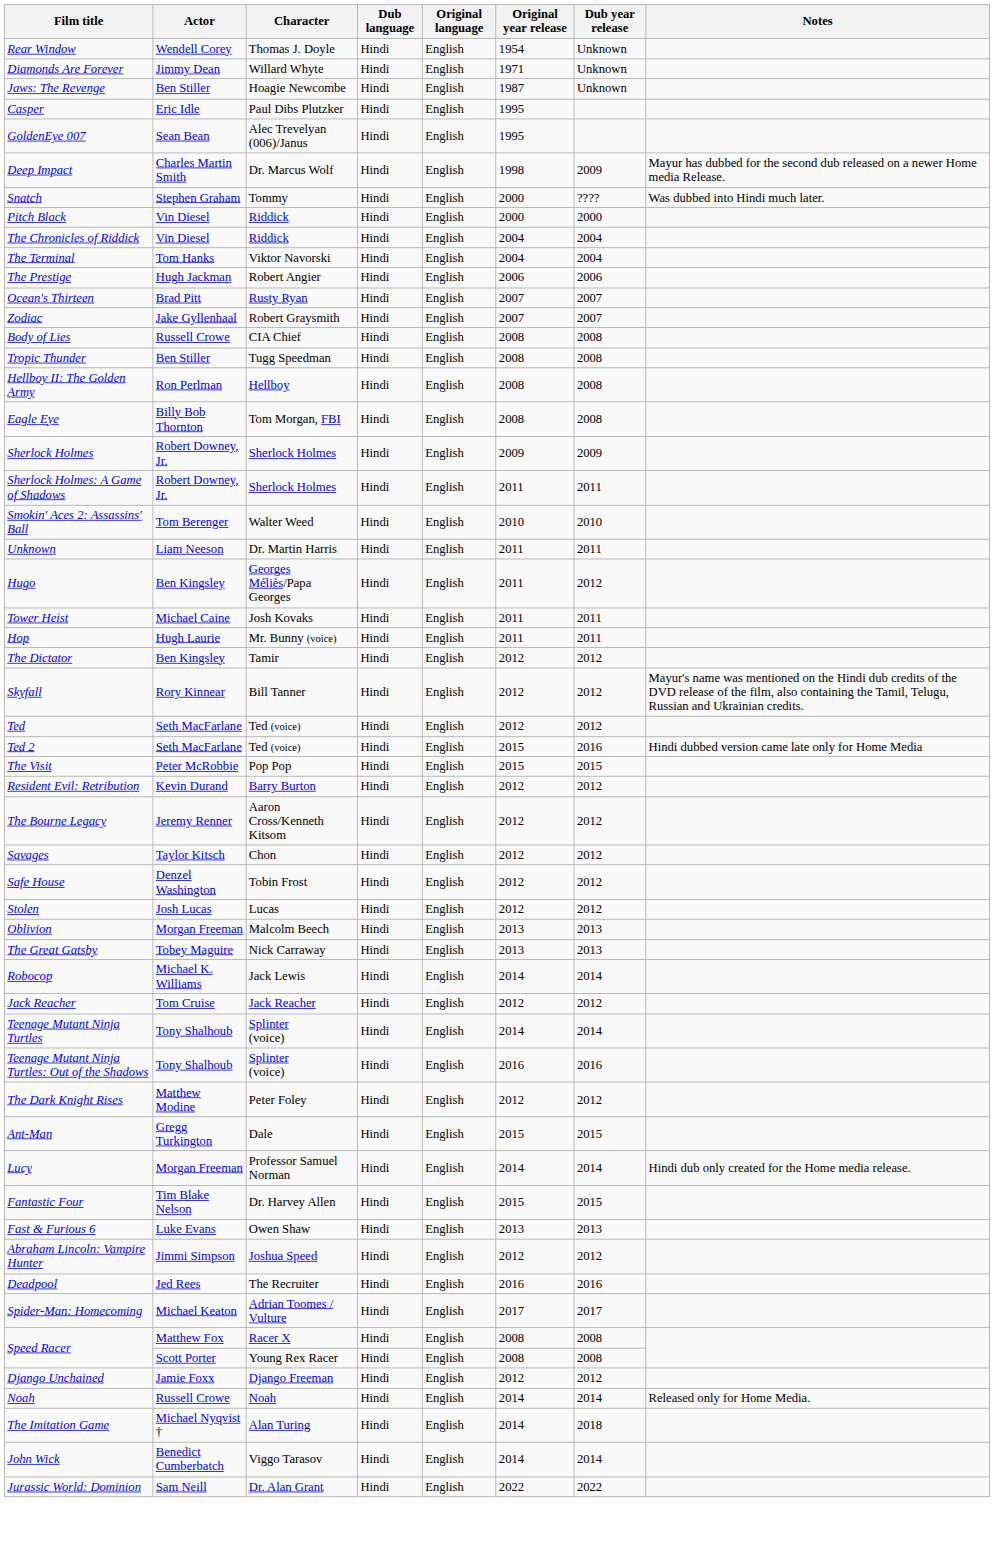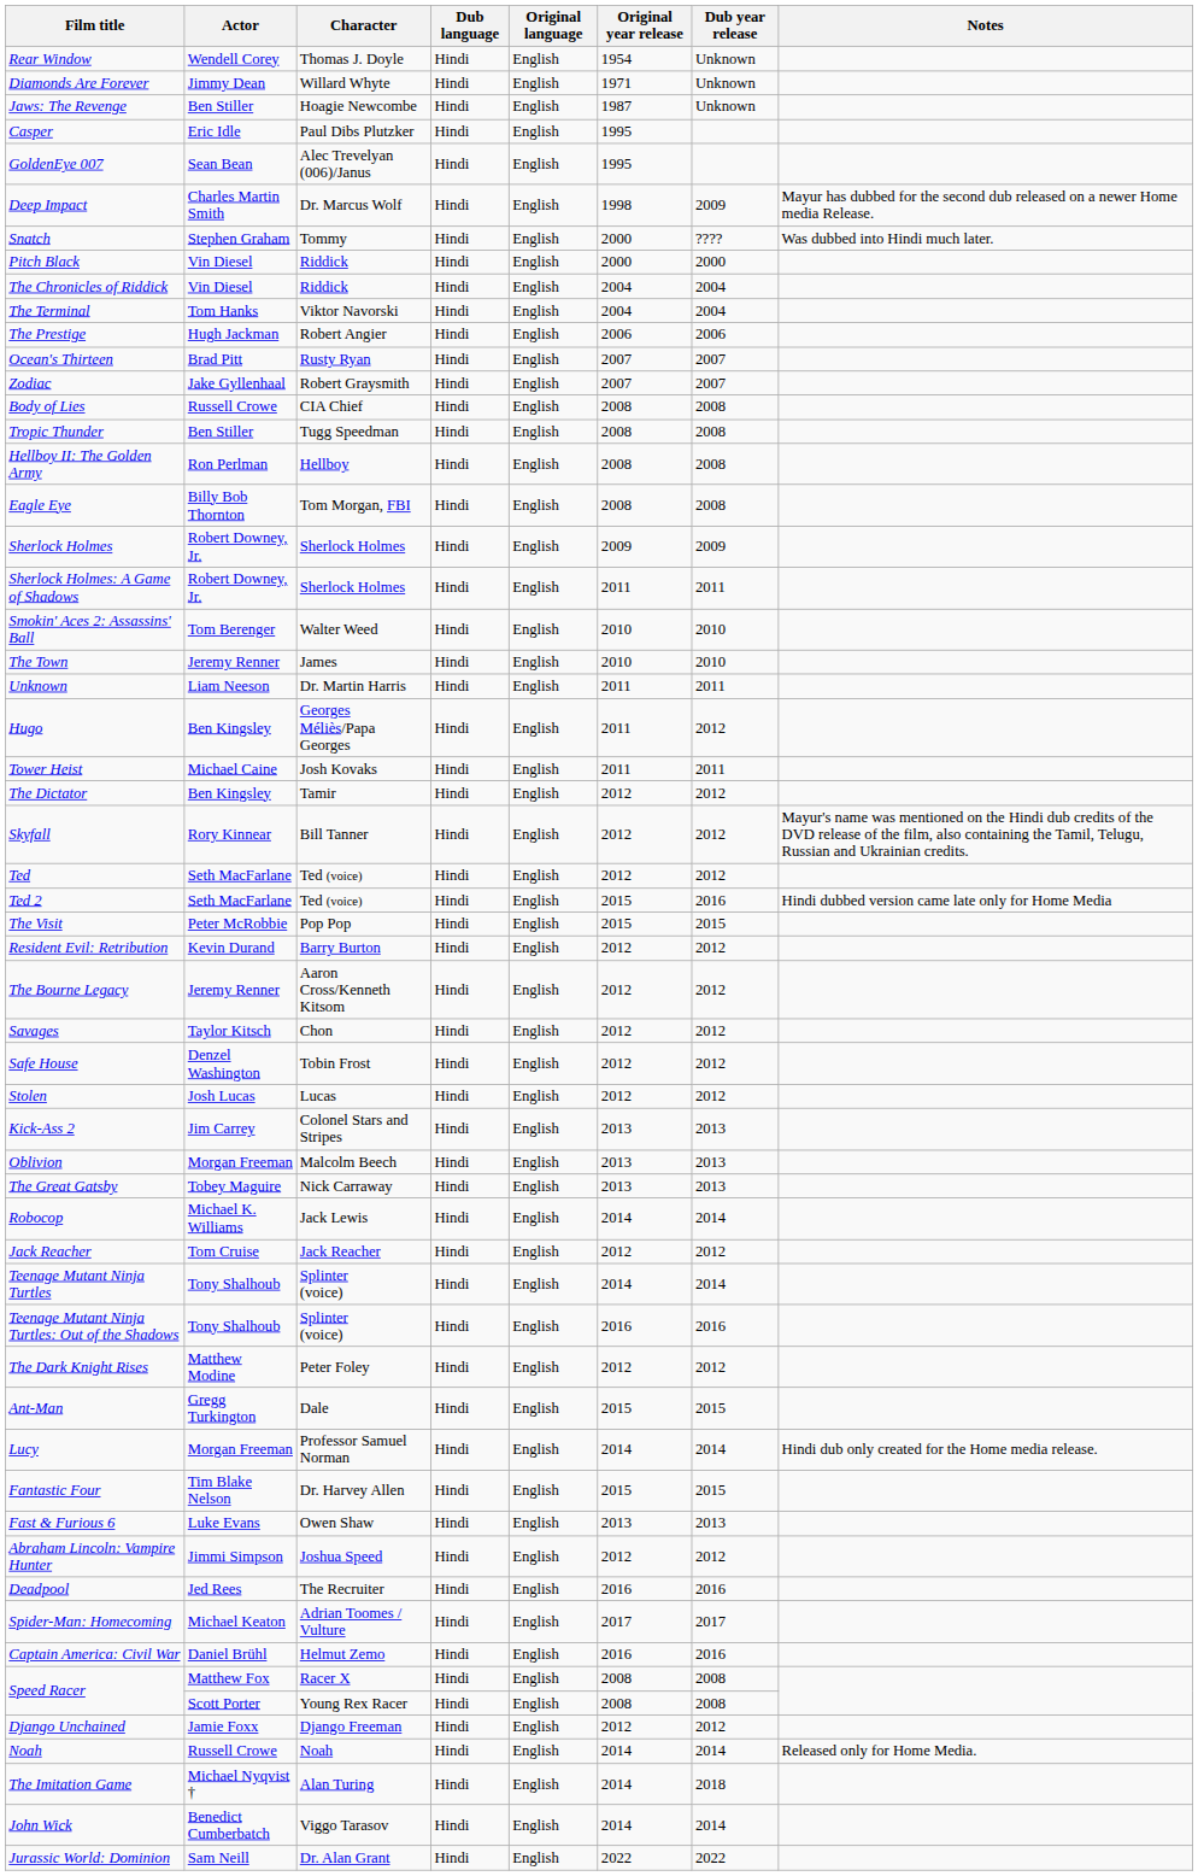 <table class="wikitable">
 <tr>
 <th>Film title</th>
 <th>Actor</th>
 <th>Character</th>
 <th>Dub language</th>
 <th>Original language</th>
 <th>Original year release</th>
 <th>Dub year release</th>
 <th>Notes</th>
 </tr>
 <tr>
 <td><em><a href='#'>Rear Window</a></em></td>
 <td><a href='#'>Wendell Corey</a></td>
 <td>Thomas J. Doyle</td>
 <td>Hindi</td>
 <td>English</td>
 <td>1954</td>
 <td>Unknown</td>
 <td></td>
 </tr>
 <tr>
 <td><em><a href='#'>Diamonds Are Forever</a></em></td>
 <td><a href='#'>Jimmy Dean</a></td>
 <td>Willard Whyte</td>
 <td>Hindi</td>
 <td>English</td>
 <td>1971</td>
 <td>Unknown</td>
 <td></td>
 </tr>
 <tr>
 <td><em><a href='#'>Jaws: The Revenge</a></em></td>
 <td><a href='#'>Ben Stiller</a></td>
 <td>Hoagie Newcombe</td>
 <td>Hindi</td>
 <td>English</td>
 <td>1987</td>
 <td>Unknown</td>
 <td></td>
 </tr>
 <tr>
 <td><em><a href='#'>Casper</a></em></td>
 <td><a href='#'>Eric Idle</a></td>
 <td>Paul Dibs Plutzker</td>
 <td>Hindi</td>
 <td>English</td>
 <td>1995</td>
 <td></td>
 <td></td>
 </tr>
 <tr>
 <td><em><a href='#'>GoldenEye 007</a></em></td>
 <td><a href='#'>Sean Bean</a></td>
 <td>Alec Trevelyan (006)/Janus</td>
 <td>Hindi</td>
 <td>English</td>
 <td>1995</td>
 <td></td>
 <td></td>
 </tr>
 <tr>
 <td><em><a href='#'>Deep Impact</a></em></td>
 <td><a href='#'>Charles Martin Smith</a></td>
 <td>Dr. Marcus Wolf</td>
 <td>Hindi</td>
 <td>English</td>
 <td>1998</td>
 <td>2009</td>
 <td>Mayur has dubbed for the second dub released on a newer Home media Release.</td>
 </tr>
 <tr>
 <td><em><a href='#'>Snatch</a></em></td>
 <td><a href='#'>Stephen Graham</a></td>
 <td>Tommy</td>
 <td>Hindi</td>
 <td>English</td>
 <td>2000</td>
 <td>????</td>
 <td>Was dubbed into Hindi much later.</td>
 </tr>
 <tr>
 <td><em><a href='#'>Pitch Black</a></em></td>
 <td><a href='#'>Vin Diesel</a></td>
 <td><a href='#'>Riddick</a></td>
 <td>Hindi</td>
 <td>English</td>
 <td>2000</td>
 <td>2000</td>
 <td></td>
 </tr>
 <tr>
 <td><em><a href='#'>The Chronicles of Riddick</a></em></td>
 <td><a href='#'>Vin Diesel</a></td>
 <td><a href='#'>Riddick</a></td>
 <td>Hindi</td>
 <td>English</td>
 <td>2004</td>
 <td>2004</td>
 <td></td>
 </tr>
 <tr>
 <td><em><a href='#'>The Terminal</a></em></td>
 <td><a href='#'>Tom Hanks</a></td>
 <td>Viktor Navorski</td>
 <td>Hindi</td>
 <td>English</td>
 <td>2004</td>
 <td>2004</td>
 <td></td>
 </tr>
 <tr>
 <td><em><a href='#'>The Prestige</a></em></td>
 <td><a href='#'>Hugh Jackman</a></td>
 <td>Robert Angier</td>
 <td>Hindi</td>
 <td>English</td>
 <td>2006</td>
 <td>2006</td>
 <td></td>
 </tr>
 <tr>
 <td><em><a href='#'>Ocean's Thirteen</a></em></td>
 <td><a href='#'>Brad Pitt</a></td>
 <td><a href='#'>Rusty Ryan</a></td>
 <td>Hindi</td>
 <td>English</td>
 <td>2007</td>
 <td>2007</td>
 <td></td>
 </tr>
 <tr>
 <td><em><a href='#'>Zodiac</a></em></td>
 <td><a href='#'>Jake Gyllenhaal</a></td>
 <td>Robert Graysmith</td>
 <td>Hindi</td>
 <td>English</td>
 <td>2007</td>
 <td>2007</td>
 <td></td>
 </tr>
 <tr>
 <td><em><a href='#'>Body of Lies</a></em></td>
 <td><a href='#'>Russell Crowe</a></td>
 <td>CIA Chief</td>
 <td>Hindi</td>
 <td>English</td>
 <td>2008</td>
 <td>2008</td>
 <td></td>
 </tr>
 <tr>
 <td><em><a href='#'>Tropic Thunder</a></em></td>
 <td><a href='#'>Ben Stiller</a></td>
 <td>Tugg Speedman</td>
 <td>Hindi</td>
 <td>English</td>
 <td>2008</td>
 <td>2008</td>
 <td></td>
 </tr>
 <tr>
 <td><em><a href='#'>Hellboy II: The Golden Army</a></em></td>
 <td><a href='#'>Ron Perlman</a></td>
 <td><a href='#'>Hellboy</a></td>
 <td>Hindi</td>
 <td>English</td>
 <td>2008</td>
 <td>2008</td>
 <td></td>
 </tr>
 <tr>
 <td><em><a href='#'>Eagle Eye</a></em></td>
 <td><a href='#'>Billy Bob Thornton</a></td>
 <td>Tom Morgan, <a href='#'>FBI</a></td>
 <td>Hindi</td>
 <td>English</td>
 <td>2008</td>
 <td>2008</td>
 <td></td>
 </tr>
 <tr>
 <td><em><a href='#'>Sherlock Holmes</a></em></td>
 <td><a href='#'>Robert Downey, Jr.</a></td>
 <td><a href='#'>Sherlock Holmes</a></td>
 <td>Hindi</td>
 <td>English</td>
 <td>2009</td>
 <td>2009</td>
 <td></td>
 </tr>
 <tr>
 <td><em><a href='#'>Sherlock Holmes: A Game of Shadows</a></em></td>
 <td><a href='#'>Robert Downey, Jr.</a></td>
 <td><a href='#'>Sherlock Holmes</a></td>
 <td>Hindi</td>
 <td>English</td>
 <td>2011</td>
 <td>2011</td>
 <td></td>
 </tr>
 <tr>
 <td><em><a href='#'>Smokin' Aces 2: Assassins' Ball</a></em></td>
 <td><a href='#'>Tom Berenger</a></td>
 <td>Walter Weed</td>
 <td>Hindi</td>
 <td>English</td>
 <td>2010</td>
 <td>2010</td>
 <td></td>
 </tr>
 <tr>
+<td><em><a href='#'>The Town</a></em></td>
+<td><a href='#'>Jeremy Renner</a></td>
+<td>James</td>
+<td>Hindi</td>
+<td>English</td>
+<td>2010</td>
+<td>2010</td>
+<td></td>
+</tr>
+<tr>
 <td><em><a href='#'>Unknown</a></em></td>
 <td><a href='#'>Liam Neeson</a></td>
 <td>Dr. Martin Harris</td>
 <td>Hindi</td>
 <td>English</td>
 <td>2011</td>
 <td>2011</td>
 <td></td>
 </tr>
 <tr>
 <td><em><a href='#'>Hugo</a></em></td>
 <td><a href='#'>Ben Kingsley</a></td>
 <td><a href='#'>Georges Méliès</a>/Papa Georges</td>
 <td>Hindi</td>
 <td>English</td>
 <td>2011</td>
 <td>2012</td>
 <td></td>
 </tr>
 <tr>
 <td><em><a href='#'>Tower Heist</a></em></td>
 <td><a href='#'>Michael Caine</a></td>
 <td>Josh Kovaks</td>
-<td>Hindi</td>
-<td>English</td>
-<td>2011</td>
-<td>2011</td>
-<td></td>
-</tr>
-<tr>
-<td><em><a href='#'>Hop</a></em></td>
-<td><a href='#'>Hugh Laurie</a></td>
-<td>Mr. Bunny <small>(voice)</small></td>
 <td>Hindi</td>
 <td>English</td>
 <td>2011</td>
 <td>2011</td>
 <td></td>
 </tr>
 <tr>
 <td><em><a href='#'>The Dictator</a></em></td>
 <td><a href='#'>Ben Kingsley</a></td>
 <td>Tamir</td>
 <td>Hindi</td>
 <td>English</td>
 <td>2012</td>
 <td>2012</td>
 <td></td>
 </tr>
 <tr>
 <td><em><a href='#'>Skyfall</a></em></td>
 <td><a href='#'>Rory Kinnear</a></td>
 <td>Bill Tanner</td>
 <td>Hindi</td>
 <td>English</td>
 <td>2012</td>
 <td>2012</td>
 <td>Mayur's name was mentioned on the Hindi dub credits of the DVD release of the film, also containing the Tamil, Telugu, Russian and Ukrainian credits.</td>
 </tr>
 <tr>
 <td><em><a href='#'>Ted</a></em></td>
 <td><a href='#'>Seth MacFarlane</a></td>
 <td>Ted <small>(voice)</small></td>
 <td>Hindi</td>
 <td>English</td>
 <td>2012</td>
 <td>2012</td>
 <td></td>
 </tr>
 <tr>
 <td><em><a href='#'>Ted 2</a></em></td>
 <td><a href='#'>Seth MacFarlane</a></td>
 <td>Ted <small>(voice)</small></td>
 <td>Hindi</td>
 <td>English</td>
 <td>2015</td>
 <td>2016</td>
 <td>Hindi dubbed version came late only for Home Media</td>
 </tr>
 <tr>
 <td><em><a href='#'>The Visit</a></em></td>
 <td><a href='#'>Peter McRobbie</a></td>
 <td>Pop Pop</td>
 <td>Hindi</td>
 <td>English</td>
 <td>2015</td>
 <td>2015</td>
 <td></td>
 </tr>
 <tr>
 <td><em><a href='#'>Resident Evil: Retribution</a></em></td>
 <td><a href='#'>Kevin Durand</a></td>
 <td><a href='#'>Barry Burton</a></td>
 <td>Hindi</td>
 <td>English</td>
 <td>2012</td>
 <td>2012</td>
 <td></td>
 </tr>
 <tr>
 <td><em><a href='#'>The Bourne Legacy</a></em></td>
 <td><a href='#'>Jeremy Renner</a></td>
 <td>Aaron Cross/Kenneth Kitsom</td>
 <td>Hindi</td>
 <td>English</td>
 <td>2012</td>
 <td>2012</td>
 <td></td>
 </tr>
 <tr>
 <td><em><a href='#'>Savages</a></em></td>
 <td><a href='#'>Taylor Kitsch</a></td>
 <td>Chon</td>
 <td>Hindi</td>
 <td>English</td>
 <td>2012</td>
 <td>2012</td>
 <td></td>
 </tr>
 <tr>
 <td><em><a href='#'>Safe House</a></em></td>
 <td><a href='#'>Denzel Washington</a></td>
 <td>Tobin Frost</td>
 <td>Hindi</td>
 <td>English</td>
 <td>2012</td>
 <td>2012</td>
 <td></td>
 </tr>
 <tr>
 <td><em><a href='#'>Stolen</a></em></td>
 <td><a href='#'>Josh Lucas</a></td>
 <td>Lucas</td>
 <td>Hindi</td>
 <td>English</td>
 <td>2012</td>
 <td>2012</td>
+<td></td>
+</tr>
+<tr>
+<td><em><a href='#'>Kick-Ass 2</a></em></td>
+<td><a href='#'>Jim Carrey</a></td>
+<td>Colonel Stars and Stripes</td>
+<td>Hindi</td>
+<td>English</td>
+<td>2013</td>
+<td>2013</td>
 <td></td>
 </tr>
 <tr>
 <td><em><a href='#'>Oblivion</a></em></td>
 <td><a href='#'>Morgan Freeman</a></td>
 <td>Malcolm Beech</td>
 <td>Hindi</td>
 <td>English</td>
 <td>2013</td>
 <td>2013</td>
 <td></td>
 </tr>
 <tr>
 <td><em><a href='#'>The Great Gatsby</a></em></td>
 <td><a href='#'>Tobey Maguire</a></td>
 <td>Nick Carraway</td>
 <td>Hindi</td>
 <td>English</td>
 <td>2013</td>
 <td>2013</td>
 <td></td>
 </tr>
 <tr>
 <td><em><a href='#'>Robocop</a></em></td>
 <td><a href='#'>Michael K. Williams</a></td>
 <td>Jack Lewis</td>
 <td>Hindi</td>
 <td>English</td>
 <td>2014</td>
 <td>2014</td>
 <td></td>
 </tr>
 <tr>
 <td><em><a href='#'>Jack Reacher</a></em></td>
 <td><a href='#'>Tom Cruise</a></td>
 <td><a href='#'>Jack Reacher</a></td>
 <td>Hindi</td>
 <td>English</td>
 <td>2012</td>
 <td>2012</td>
 <td></td>
 </tr>
 <tr>
 <td><em><a href='#'>Teenage Mutant Ninja Turtles</a></em></td>
 <td><a href='#'>Tony Shalhoub</a></td>
 <td><a href='#'>Splinter</a><br>(voice)</td>
 <td>Hindi</td>
 <td>English</td>
 <td>2014</td>
 <td>2014</td>
 <td></td>
 </tr>
 <tr>
 <td><em><a href='#'>Teenage Mutant Ninja Turtles: Out of the Shadows</a></em></td>
 <td><a href='#'>Tony Shalhoub</a></td>
 <td><a href='#'>Splinter</a><br>(voice)</td>
 <td>Hindi</td>
 <td>English</td>
 <td>2016</td>
 <td>2016</td>
 <td></td>
 </tr>
 <tr>
 <td><em><a href='#'>The Dark Knight Rises</a></em></td>
 <td><a href='#'>Matthew Modine</a></td>
 <td>Peter Foley</td>
 <td>Hindi</td>
 <td>English</td>
 <td>2012</td>
 <td>2012</td>
 <td></td>
 </tr>
 <tr>
 <td><em><a href='#'>Ant-Man</a></em></td>
 <td><a href='#'>Gregg Turkington</a></td>
 <td>Dale</td>
 <td>Hindi</td>
 <td>English</td>
 <td>2015</td>
 <td>2015</td>
 <td></td>
 </tr>
 <tr>
 <td><em><a href='#'>Lucy</a></em></td>
 <td><a href='#'>Morgan Freeman</a></td>
 <td>Professor Samuel Norman</td>
 <td>Hindi</td>
 <td>English</td>
 <td>2014</td>
 <td>2014</td>
 <td>Hindi dub only created for the Home media release.</td>
 </tr>
 <tr>
 <td><em><a href='#'>Fantastic Four</a></em></td>
 <td><a href='#'>Tim Blake Nelson</a></td>
 <td>Dr. Harvey Allen</td>
 <td>Hindi</td>
 <td>English</td>
 <td>2015</td>
 <td>2015</td>
 <td></td>
 </tr>
 <tr>
 <td><em><a href='#'>Fast & Furious 6</a></em></td>
 <td><a href='#'>Luke Evans</a></td>
 <td>Owen Shaw</td>
 <td>Hindi</td>
 <td>English</td>
 <td>2013</td>
 <td>2013</td>
 <td></td>
 </tr>
 <tr>
 <td><em><a href='#'>Abraham Lincoln: Vampire Hunter</a></em></td>
 <td><a href='#'>Jimmi Simpson</a></td>
 <td><a href='#'>Joshua Speed</a></td>
 <td>Hindi</td>
 <td>English</td>
 <td>2012</td>
 <td>2012</td>
 <td></td>
 </tr>
 <tr>
 <td><em><a href='#'>Deadpool</a></em></td>
 <td><a href='#'>Jed Rees</a></td>
 <td>The Recruiter</td>
 <td>Hindi</td>
 <td>English</td>
 <td>2016</td>
 <td>2016</td>
 <td></td>
 </tr>
 <tr>
 <td><em><a href='#'>Spider-Man: Homecoming</a></em></td>
 <td><a href='#'>Michael Keaton</a></td>
 <td><a href='#'>Adrian Toomes / Vulture</a></td>
 <td>Hindi</td>
 <td>English</td>
 <td>2017</td>
 <td>2017</td>
 <td></td>
 </tr>
 <tr>
+<td><em><a href='#'>Captain America: Civil War</a></em></td>
+<td><a href='#'>Daniel Brühl</a></td>
+<td><a href='#'>Helmut Zemo</a></td>
+<td>Hindi</td>
+<td>English</td>
+<td>2016</td>
+<td>2016</td>
+<td></td>
+</tr>
+<tr>
 <td rowspan="2" style="text-align:centre"><em><a href='#'>Speed Racer</a></em></td>
 <td><a href='#'>Matthew Fox</a></td>
 <td><a href='#'>Racer X</a></td>
 <td>Hindi</td>
 <td>English</td>
 <td>2008</td>
 <td>2008</td>
 <td rowspan="2" style="text-align:centre"></td>
 </tr>
 <tr>
 <td><a href='#'>Scott Porter</a></td>
 <td>Young Rex Racer</td>
 <td>Hindi</td>
 <td>English</td>
 <td>2008</td>
 <td>2008</td>
 </tr>
 <tr>
 <td><em><a href='#'>Django Unchained</a></em></td>
 <td><a href='#'>Jamie Foxx</a></td>
 <td><a href='#'>Django Freeman</a></td>
 <td>Hindi</td>
 <td>English</td>
 <td>2012</td>
 <td>2012</td>
 <td></td>
 </tr>
 <tr>
 <td><em><a href='#'>Noah</a></em></td>
 <td><a href='#'>Russell Crowe</a></td>
 <td><a href='#'>Noah</a></td>
 <td>Hindi</td>
 <td>English</td>
 <td>2014</td>
 <td>2014</td>
 <td>Released only for Home Media.</td>
 </tr>
 <tr>
 <td><em><a href='#'>The Imitation Game</a></em></td>
 <td><a href='#'>Michael Nyqvist</a> †</td>
 <td><a href='#'>Alan Turing</a></td>
 <td>Hindi</td>
 <td>English</td>
 <td>2014</td>
 <td>2018</td>
 <td></td>
 </tr>
 <tr>
 <td><em><a href='#'>John Wick</a></em></td>
 <td><a href='#'>Benedict Cumberbatch</a></td>
 <td>Viggo Tarasov</td>
 <td>Hindi</td>
 <td>English</td>
 <td>2014</td>
 <td>2014</td>
 <td></td>
 </tr>
 <tr>
 <td><em><a href='#'>Jurassic World: Dominion</a></em></td>
 <td><a href='#'>Sam Neill</a></td>
 <td><a href='#'>Dr. Alan Grant</a></td>
 <td>Hindi</td>
 <td>English</td>
 <td>2022</td>
 <td>2022</td>
 <td></td>
 </tr>
 </table>
